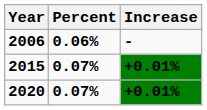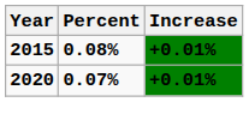 <table class="wikitable">
 <tr>
 <th><strong>Year</strong></th>
 <th><strong>Percent</strong></th>
 <th><strong>Increase</strong></th>
 </tr>
 <tr>
-<td><strong>2006</strong></td>
-<td><strong>0.06%</strong></td>
-<td style="background:"><strong>-</strong></td>
-</tr>
-<tr>
 <td><strong>2015</strong></td>
-<td><strong>0.07%</strong></td>
+<td><strong>0.08%</strong></td>
 <td style="background: green"><strong>+0.01%</strong></td>
 </tr>
 <tr>
 <td><strong>2020</strong></td>
 <td><strong>0.07%</strong></td>
 <td style="background: green"><strong>+0.01%</strong></td>
 </tr>
 </table>
